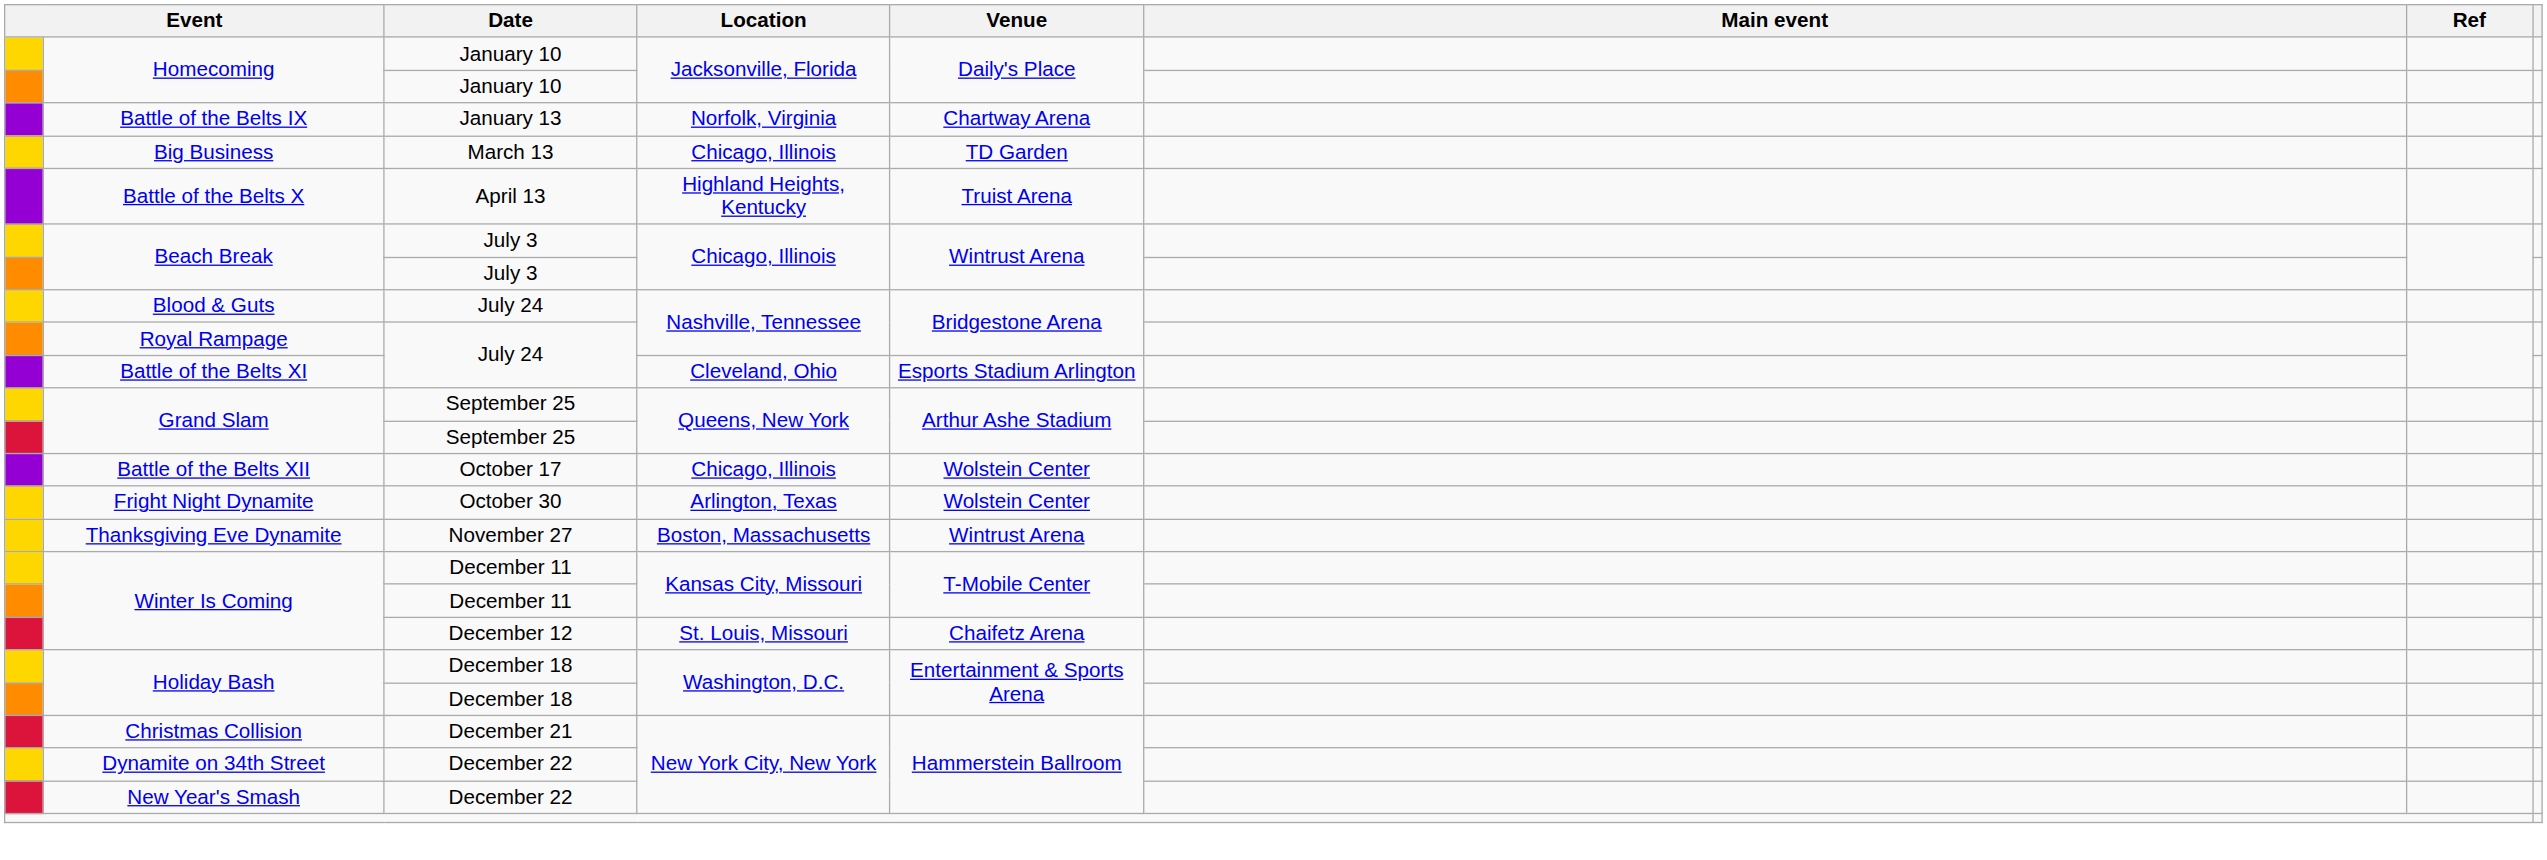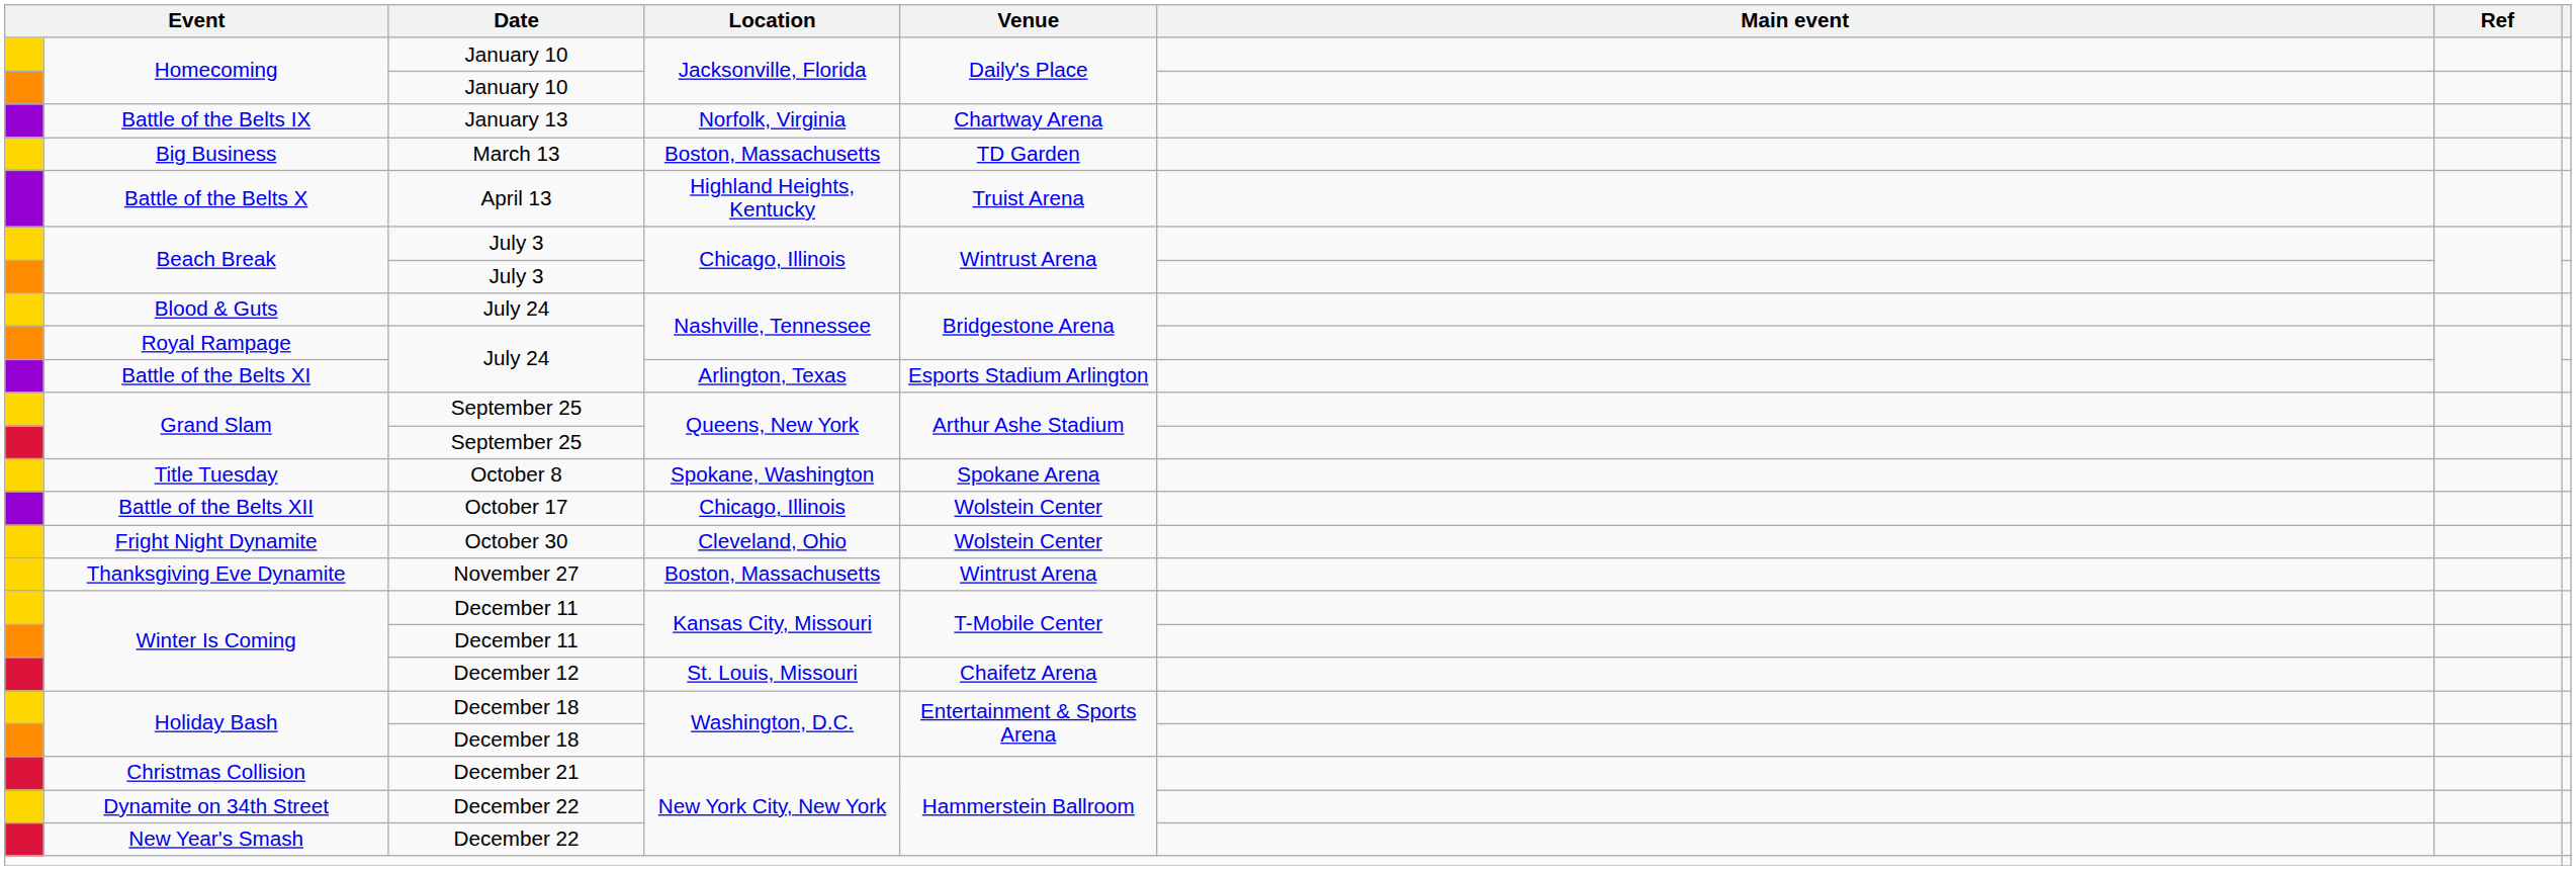 <table class="sortable wikitable succession-box" style="font-size:100%; text-align:center">
 <tr>
 <th colspan="2" scope="col" width="15%">Event</th>
 <th scope="col" width="10%">Date</th>
 <th scope="col" width="10%">Location</th>
 <th scope="col" width="10%">Venue</th>
 <th scope="col" width="50%">Main event</th>
 <th scope="col" width="5%">Ref</th>
 <th></th>
 </tr>
 <tr>
 <td style="width:1em; background: gold"></td>
 <td rowspan="2"><a href='#'>Homecoming</a></td>
 <td>January 10</td>
 <td rowspan="2"><a href='#'>Jacksonville, Florida</a></td>
 <td rowspan="2"><a href='#'>Daily's Place</a></td>
 <td></td>
 <td></td>
 <td></td>
 </tr>
 <tr>
 <td style="background: darkorange"></td>
 <td>January 10 <br> </td>
 <td></td>
 <td></td>
 <td></td>
 </tr>
 <tr>
 <td style="background: darkviolet"></td>
 <td><a href='#'>Battle of the Belts IX</a></td>
 <td>January 13</td>
 <td><a href='#'>Norfolk, Virginia</a></td>
 <td><a href='#'>Chartway Arena</a></td>
 <td></td>
 <td></td>
 <td></td>
 </tr>
 <tr>
 <td style="background: gold"></td>
 <td><a href='#'>Big Business</a></td>
 <td>March 13</td>
-<td><a href='#'>Chicago, Illinois</a></td>
+<td><a href='#'>Boston, Massachusetts</a></td>
 <td><a href='#'>TD Garden</a></td>
 <td></td>
 <td></td>
 <td></td>
 </tr>
 <tr>
 <td style="background: darkviolet"></td>
 <td><a href='#'>Battle of the Belts X</a></td>
 <td>April 13</td>
 <td><a href='#'>Highland Heights, Kentucky</a></td>
 <td><a href='#'>Truist Arena</a></td>
 <td></td>
 <td></td>
 <td></td>
 </tr>
 <tr>
 <td style="background: gold"></td>
 <td rowspan="2"><a href='#'>Beach Break</a></td>
 <td>July 3</td>
 <td rowspan="2"><a href='#'>Chicago, Illinois</a></td>
 <td rowspan="2"><a href='#'>Wintrust Arena</a></td>
 <td></td>
 <td rowspan="2"></td>
 <td></td>
 </tr>
 <tr>
 <td style="background: darkorange"></td>
 <td>July 3 <br> </td>
 <td></td>
 <td></td>
 </tr>
 <tr>
 <td style="background: gold"></td>
 <td><a href='#'>Blood & Guts</a></td>
 <td>July 24</td>
 <td rowspan="2"><a href='#'>Nashville, Tennessee</a></td>
 <td rowspan="2"><a href='#'>Bridgestone Arena</a></td>
 <td></td>
 <td></td>
 <td></td>
 </tr>
 <tr>
 <td style="background: darkorange"></td>
 <td><a href='#'>Royal Rampage</a></td>
 <td rowspan="2">July 24 <br> </td>
 <td></td>
 <td rowspan="2"></td>
 <td></td>
 </tr>
 <tr>
 <td style="background: darkviolet"></td>
 <td><a href='#'>Battle of the Belts XI</a></td>
-<td><a href='#'>Cleveland, Ohio</a></td>
+<td><a href='#'>Arlington, Texas</a></td>
 <td><a href='#'>Esports Stadium Arlington</a></td>
 <td></td>
 <td></td>
 </tr>
 <tr>
 <td style="background: gold"></td>
 <td rowspan="2"><a href='#'>Grand Slam</a></td>
 <td>September 25</td>
 <td rowspan="2"><a href='#'>Queens, New York</a></td>
 <td rowspan="2"><a href='#'>Arthur Ashe Stadium</a></td>
 <td></td>
 <td></td>
 <td></td>
 </tr>
 <tr>
 <td style="background: crimson"></td>
 <td>September 25 <br> </td>
 <td></td>
 <td></td>
 <td></td>
 </tr>
 <tr>
+<td style="background: gold"></td>
+<td><a href='#'>Title Tuesday</a></td>
+<td>October 8</td>
+<td><a href='#'>Spokane, Washington</a></td>
+<td><a href='#'>Spokane Arena</a></td>
+<td></td>
+<td></td>
+<td></td>
+</tr>
+<tr>
 <td style="background: darkviolet"></td>
 <td><a href='#'>Battle of the Belts XII</a></td>
 <td>October 17 <br> </td>
 <td><a href='#'>Chicago, Illinois</a></td>
 <td><a href='#'>Wolstein Center</a></td>
 <td></td>
 <td></td>
 <td></td>
 </tr>
 <tr>
 <td style="background: gold"></td>
 <td><a href='#'>Fright Night Dynamite</a></td>
 <td>October 30</td>
-<td><a href='#'>Arlington, Texas</a></td>
+<td><a href='#'>Cleveland, Ohio</a></td>
 <td><a href='#'>Wolstein Center</a></td>
 <td></td>
 <td></td>
 <td></td>
 </tr>
 <tr>
 <td style="background: gold"></td>
 <td><a href='#'>Thanksgiving Eve Dynamite</a></td>
 <td>November 27</td>
 <td><a href='#'>Boston, Massachusetts</a></td>
 <td><a href='#'>Wintrust Arena</a></td>
 <td></td>
 <td></td>
 <td></td>
 </tr>
 <tr>
 <td style="background: gold"></td>
 <td rowspan="3"><a href='#'>Winter Is Coming</a></td>
 <td>December 11</td>
 <td rowspan="2"><a href='#'>Kansas City, Missouri</a></td>
 <td rowspan="2"><a href='#'>T-Mobile Center</a></td>
 <td></td>
 <td></td>
 <td></td>
 </tr>
 <tr>
 <td style="background: darkorange"></td>
 <td>December 11 <br> </td>
 <td></td>
 <td></td>
 <td></td>
 </tr>
 <tr>
 <td style="background: crimson"></td>
 <td>December 12 <br> </td>
 <td><a href='#'>St. Louis, Missouri</a></td>
 <td><a href='#'>Chaifetz Arena</a></td>
 <td></td>
 <td></td>
 <td></td>
 </tr>
 <tr>
 <td style="background: gold"></td>
 <td rowspan="2"><a href='#'>Holiday Bash</a></td>
 <td>December 18</td>
 <td rowspan="2"><a href='#'>Washington, D.C.</a></td>
 <td rowspan="2"><a href='#'>Entertainment & Sports Arena</a></td>
 <td></td>
 <td></td>
 <td></td>
 </tr>
 <tr>
 <td style="background: darkorange"></td>
 <td>December 18 <br> </td>
 <td></td>
 <td></td>
 <td></td>
 </tr>
 <tr>
 <td style="background: crimson"></td>
 <td><a href='#'>Christmas Collision</a></td>
 <td>December 21</td>
 <td rowspan="3"><a href='#'>New York City, New York</a></td>
 <td rowspan="3"><a href='#'>Hammerstein Ballroom</a></td>
 <td></td>
 <td></td>
 <td></td>
 </tr>
 <tr>
 <td style="background: gold"></td>
 <td><a href='#'>Dynamite on 34th Street</a></td>
 <td>December 22 <br> </td>
 <td></td>
 <td></td>
 <td></td>
 </tr>
 <tr>
 <td style="background: crimson"></td>
 <td><a href='#'>New Year's Smash</a></td>
 <td>December 22 <br> </td>
 <td></td>
 <td></td>
 <td></td>
 </tr>
 <tr>
 <td colspan="7"></td>
 <td></td>
 </tr>
 </table>
